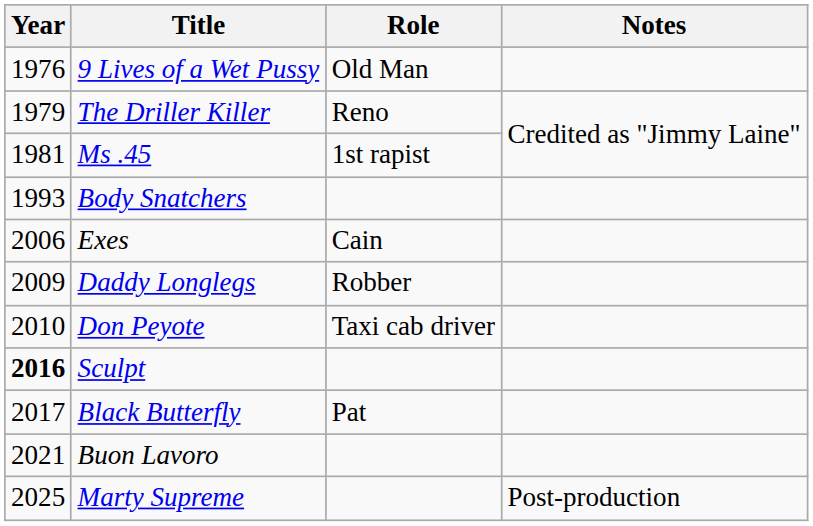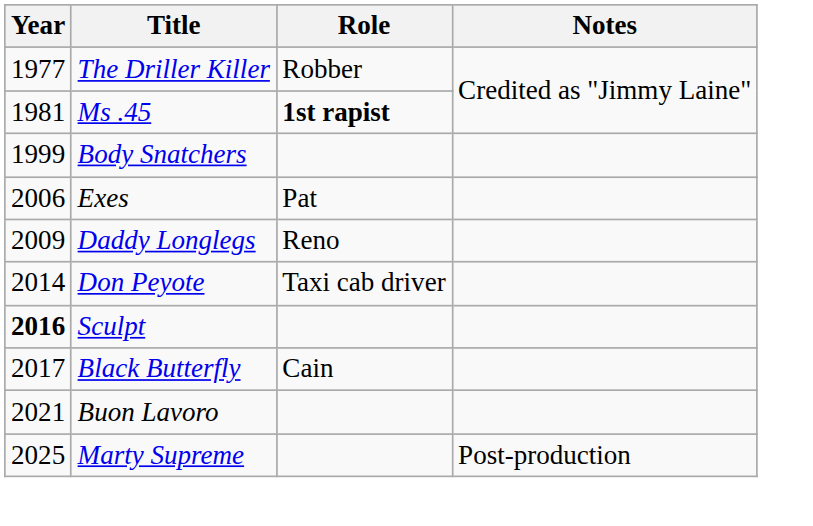 <table class="wikitable">
 <tr>
 <th>Year</th>
 <th>Title</th>
 <th>Role</th>
 <th>Notes</th>
 </tr>
 <tr>
-<td>1976</td>
-<td><em><a href='#'>9 Lives of a Wet Pussy</a></em></td>
-<td>Old Man</td>
-<td></td>
-</tr>
-<tr>
-<td>1979</td>
+<td>1977</td>
 <td><em><a href='#'>The Driller Killer</a></em></td>
-<td>Reno</td>
+<td>Robber</td>
 <td rowspan=2>Credited as "Jimmy Laine"</td>
 </tr>
 <tr>
 <td>1981</td>
 <td><em><a href='#'>Ms .45</a></em></td>
-<td>1st rapist</td>
+<td><strong>1st rapist</strong></td>
 </tr>
 <tr>
-<td>1993</td>
+<td>1999</td>
 <td><em><a href='#'>Body Snatchers</a></em></td>
 <td></td>
 <td></td>
 </tr>
 <tr>
 <td>2006</td>
 <td><em>Exes</em></td>
-<td>Cain</td>
+<td>Pat</td>
 <td></td>
 </tr>
 <tr>
 <td>2009</td>
 <td><em><a href='#'>Daddy Longlegs</a></em></td>
-<td>Robber</td>
+<td>Reno</td>
 <td></td>
 </tr>
 <tr>
-<td>2010</td>
+<td>2014</td>
 <td><em><a href='#'>Don Peyote</a></em></td>
 <td>Taxi cab driver</td>
 <td></td>
 </tr>
 <tr>
 <td><strong>2016</strong></td>
 <td><em><a href='#'>Sculpt</a></em></td>
 <td></td>
 <td></td>
 </tr>
 <tr>
 <td>2017</td>
 <td><em><a href='#'>Black Butterfly</a></em></td>
-<td>Pat</td>
+<td>Cain</td>
 <td></td>
 </tr>
 <tr>
 <td>2021</td>
 <td><em>Buon Lavoro</em></td>
 <td></td>
 <td></td>
 </tr>
 <tr>
 <td>2025</td>
 <td><em><a href='#'>Marty Supreme</a></em></td>
 <td></td>
 <td>Post-production</td>
 </tr>
 </table>
